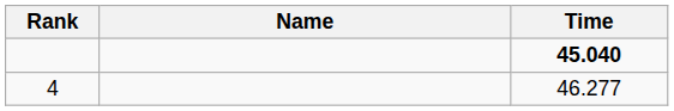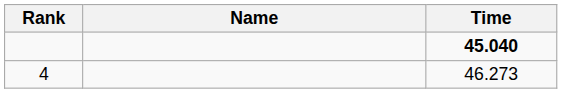 <table class="wikitable" style="text-align:center;">
 <tr>
 <th style="width:4em">Rank</th>
 <th style="width:19em">Name</th>
 <th style="width:7em">Time</th>
 </tr>
 <tr>
 <td></td>
 <td align=left><strong></strong></td>
 <td><strong>45.040</strong></td>
 </tr>
 <tr>
 <td>4</td>
 <td align=left></td>
-<td>46.277</td>
+<td>46.273</td>
 </tr>
 </table>
